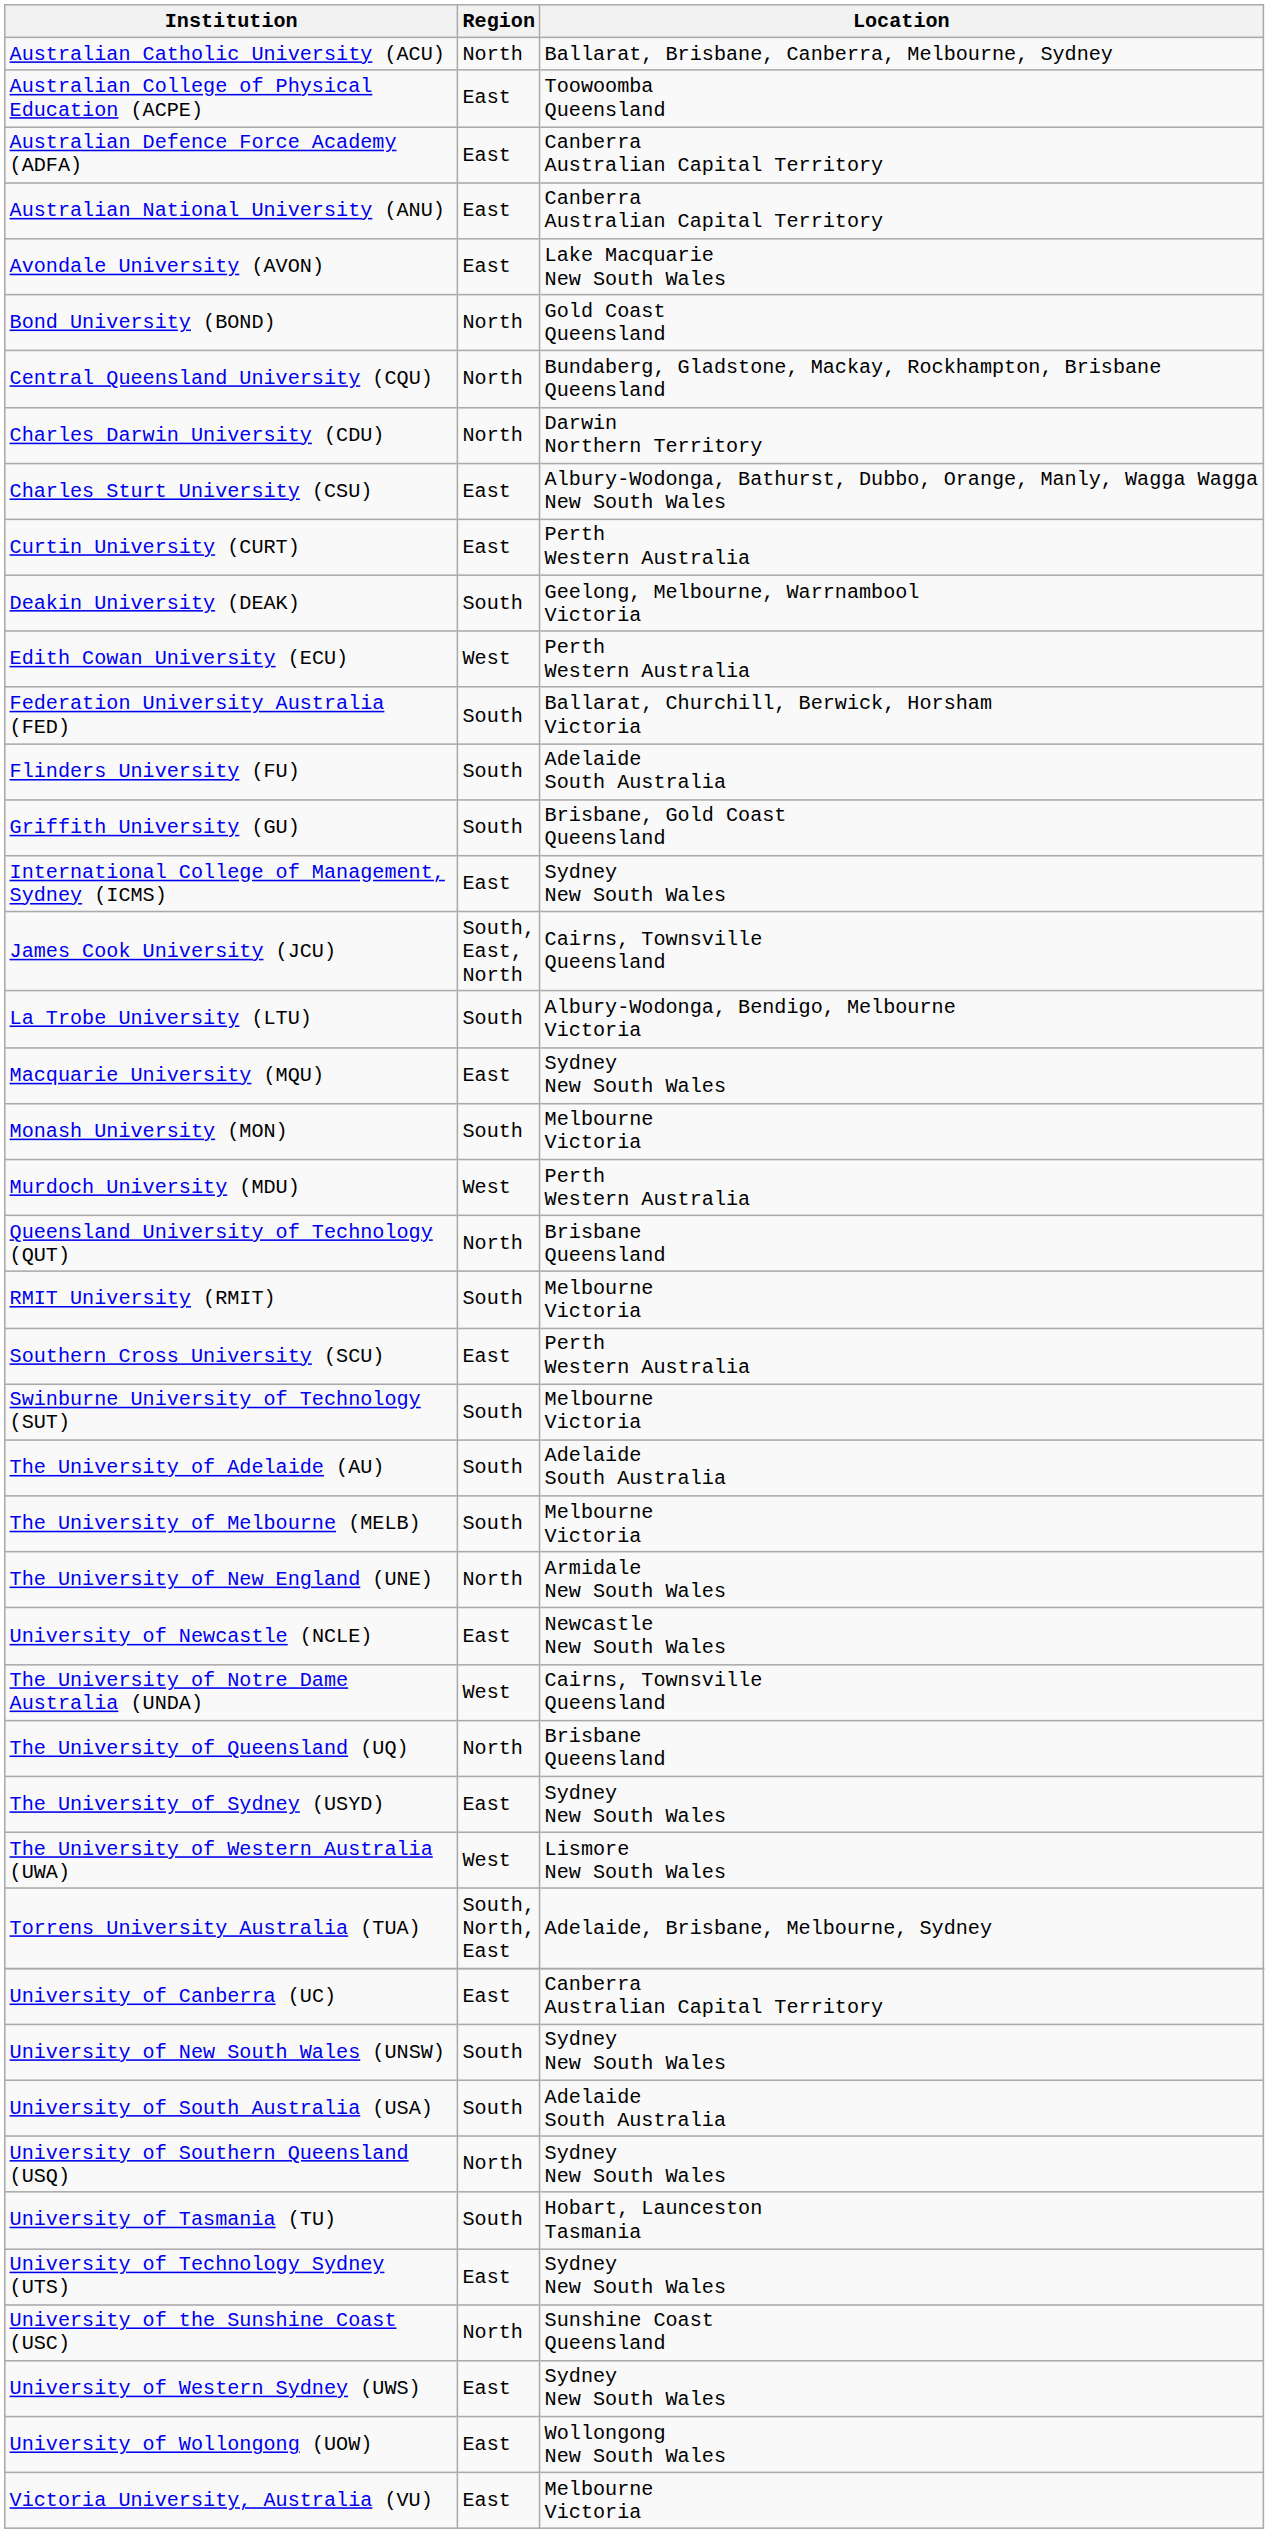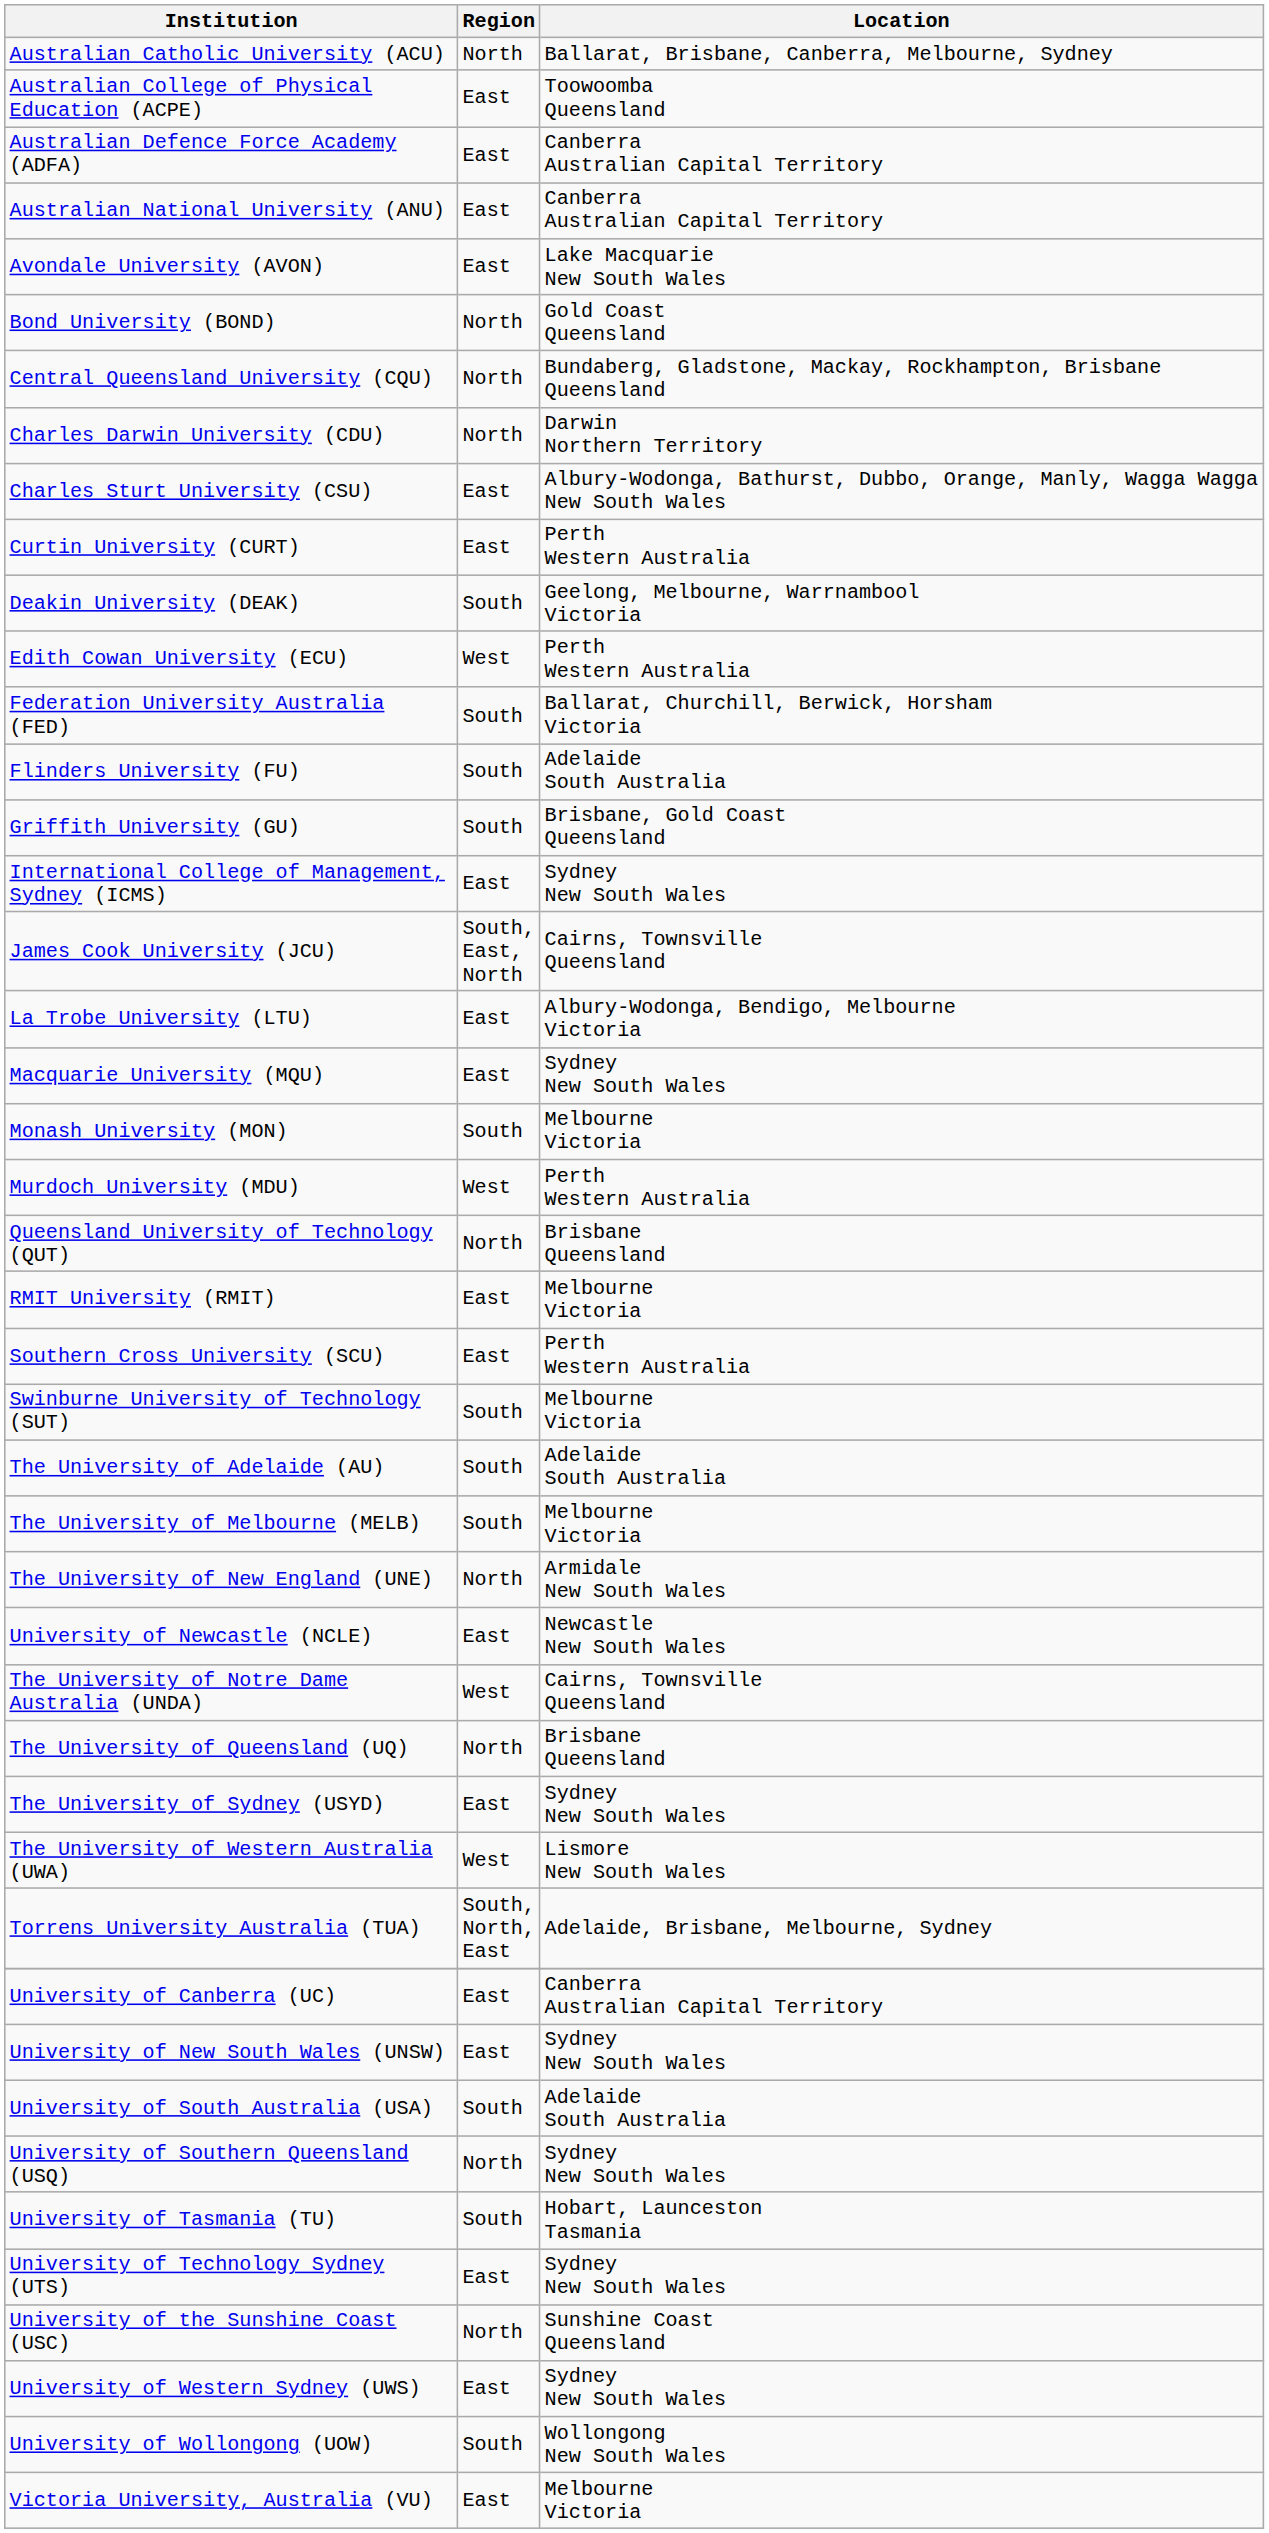 <table class="wikitable">
 <tr>
 <th style="width:22em;">Institution</th>
 <th>Region</th>
 <th>Location</th>
 </tr>
 <tr>
 <td><a href='#'>Australian Catholic University</a> (ACU)</td>
 <td>North</td>
 <td>Ballarat, Brisbane, Canberra, Melbourne, Sydney</td>
 </tr>
 <tr>
 <td><a href='#'>Australian College of Physical Education</a> (ACPE)</td>
 <td>East</td>
 <td>Toowoomba<br>Queensland</td>
 </tr>
 <tr>
 <td><a href='#'>Australian Defence Force Academy</a> (ADFA)</td>
 <td>East</td>
 <td>Canberra<br>Australian Capital Territory</td>
 </tr>
 <tr>
 <td><a href='#'>Australian National University</a> (ANU)</td>
 <td>East</td>
 <td>Canberra<br>Australian Capital Territory</td>
 </tr>
 <tr>
 <td><a href='#'>Avondale University</a> (AVON)</td>
 <td>East</td>
 <td>Lake Macquarie<br>New South Wales</td>
 </tr>
 <tr>
 <td><a href='#'>Bond University</a> (BOND)</td>
 <td>North</td>
 <td>Gold Coast<br>Queensland</td>
 </tr>
 <tr>
 <td><a href='#'>Central Queensland University</a> (CQU)</td>
 <td>North</td>
 <td>Bundaberg, Gladstone, Mackay, Rockhampton, Brisbane<br>Queensland</td>
 </tr>
 <tr>
 <td><a href='#'>Charles Darwin University</a> (CDU)</td>
 <td>North</td>
 <td>Darwin<br>Northern Territory</td>
 </tr>
 <tr>
 <td><a href='#'>Charles Sturt University</a> (CSU)</td>
 <td>East</td>
 <td>Albury-Wodonga, Bathurst, Dubbo, Orange, Manly, Wagga Wagga<br>New South Wales</td>
 </tr>
 <tr>
 <td><a href='#'>Curtin University</a> (CURT)</td>
 <td>East</td>
 <td>Perth<br>Western Australia</td>
 </tr>
 <tr>
 <td><a href='#'>Deakin University</a> (DEAK)</td>
 <td>South</td>
 <td>Geelong, Melbourne, Warrnambool<br>Victoria</td>
 </tr>
 <tr>
 <td><a href='#'>Edith Cowan University</a> (ECU)</td>
 <td>West</td>
 <td>Perth<br>Western Australia</td>
 </tr>
 <tr>
 <td><a href='#'>Federation University Australia</a> (FED)</td>
 <td>South</td>
 <td>Ballarat, Churchill, Berwick, Horsham<br>Victoria</td>
 </tr>
 <tr>
 <td><a href='#'>Flinders University</a> (FU)</td>
 <td>South</td>
 <td>Adelaide<br>South Australia</td>
 </tr>
 <tr>
 <td><a href='#'>Griffith University</a> (GU)</td>
 <td>South</td>
 <td>Brisbane, Gold Coast<br>Queensland</td>
 </tr>
 <tr>
 <td><a href='#'>International College of Management, Sydney</a> (ICMS)</td>
 <td>East</td>
 <td>Sydney<br>New South Wales</td>
 </tr>
 <tr>
 <td><a href='#'>James Cook University</a> (JCU)</td>
 <td>South,<br>East,<br>North</td>
 <td>Cairns, Townsville<br>Queensland</td>
 </tr>
 <tr>
 <td><a href='#'>La Trobe University</a> (LTU)</td>
-<td>South</td>
+<td>East</td>
 <td>Albury-Wodonga, Bendigo, Melbourne<br>Victoria</td>
 </tr>
 <tr>
 <td><a href='#'>Macquarie University</a> (MQU)</td>
 <td>East</td>
 <td>Sydney<br>New South Wales</td>
 </tr>
 <tr>
 <td><a href='#'>Monash University</a> (MON)</td>
 <td>South</td>
 <td>Melbourne<br>Victoria</td>
 </tr>
 <tr>
 <td><a href='#'>Murdoch University</a> (MDU)</td>
 <td>West</td>
 <td>Perth<br>Western Australia</td>
 </tr>
 <tr>
 <td><a href='#'>Queensland University of Technology</a> (QUT)</td>
 <td>North</td>
 <td>Brisbane<br>Queensland</td>
 </tr>
 <tr>
 <td><a href='#'>RMIT University</a> (RMIT)</td>
-<td>South</td>
+<td>East</td>
 <td>Melbourne<br>Victoria</td>
 </tr>
 <tr>
 <td><a href='#'>Southern Cross University</a> (SCU)</td>
 <td>East</td>
 <td>Perth<br>Western Australia</td>
 </tr>
 <tr>
 <td><a href='#'>Swinburne University of Technology</a> (SUT)</td>
 <td>South</td>
 <td>Melbourne<br>Victoria</td>
 </tr>
 <tr>
 <td><a href='#'>The University of Adelaide</a> (AU)</td>
 <td>South</td>
 <td>Adelaide<br>South Australia</td>
 </tr>
 <tr>
 <td><a href='#'>The University of Melbourne</a> (MELB)</td>
 <td>South</td>
 <td>Melbourne<br>Victoria</td>
 </tr>
 <tr>
 <td><a href='#'>The University of New England</a> (UNE)</td>
 <td>North</td>
 <td>Armidale<br>New South Wales</td>
 </tr>
 <tr>
 <td><a href='#'>University of Newcastle</a> (NCLE)</td>
 <td>East</td>
 <td>Newcastle<br>New South Wales</td>
 </tr>
 <tr>
 <td><a href='#'>The University of Notre Dame Australia</a> (UNDA)</td>
 <td>West</td>
 <td>Cairns, Townsville<br>Queensland</td>
 </tr>
 <tr>
 <td><a href='#'>The University of Queensland</a> (UQ)</td>
 <td>North</td>
 <td>Brisbane<br>Queensland</td>
 </tr>
 <tr>
 <td><a href='#'>The University of Sydney</a> (USYD)</td>
 <td>East</td>
 <td>Sydney<br>New South Wales</td>
 </tr>
 <tr>
 <td><a href='#'>The University of Western Australia</a> (UWA)</td>
 <td>West</td>
 <td>Lismore<br>New South Wales</td>
 </tr>
 <tr>
 <td><a href='#'>Torrens University Australia</a> (TUA)</td>
 <td>South,<br>North,<br>East</td>
 <td>Adelaide, Brisbane, Melbourne, Sydney</td>
 </tr>
 <tr>
 </tr>
 <tr>
 <td><a href='#'>University of Canberra</a> (UC)</td>
 <td>East</td>
 <td>Canberra<br>Australian Capital Territory</td>
 </tr>
 <tr>
 <td><a href='#'>University of New South Wales</a> (UNSW)</td>
-<td>South</td>
+<td>East</td>
 <td>Sydney<br>New South Wales</td>
 </tr>
 <tr>
 <td><a href='#'>University of South Australia</a> (USA)</td>
 <td>South</td>
 <td>Adelaide<br>South Australia</td>
 </tr>
 <tr>
 <td><a href='#'>University of Southern Queensland</a> (USQ)</td>
 <td>North</td>
 <td>Sydney<br>New South Wales</td>
 </tr>
 <tr>
 <td><a href='#'>University of Tasmania</a> (TU)</td>
 <td>South</td>
 <td>Hobart, Launceston<br>Tasmania</td>
 </tr>
 <tr>
 <td><a href='#'>University of Technology Sydney</a> (UTS)</td>
 <td>East</td>
 <td>Sydney<br>New South Wales</td>
 </tr>
 <tr>
 <td><a href='#'>University of the Sunshine Coast</a> (USC)</td>
 <td>North</td>
 <td>Sunshine Coast<br>Queensland</td>
 </tr>
 <tr>
 <td><a href='#'>University of Western Sydney</a> (UWS)</td>
 <td>East</td>
 <td>Sydney<br>New South Wales</td>
 </tr>
 <tr>
 <td><a href='#'>University of Wollongong</a> (UOW)</td>
-<td>East</td>
+<td>South</td>
 <td>Wollongong<br>New South Wales</td>
 </tr>
 <tr>
 <td><a href='#'>Victoria University, Australia</a> (VU)</td>
 <td>East</td>
 <td>Melbourne<br>Victoria</td>
 </tr>
 </table>
